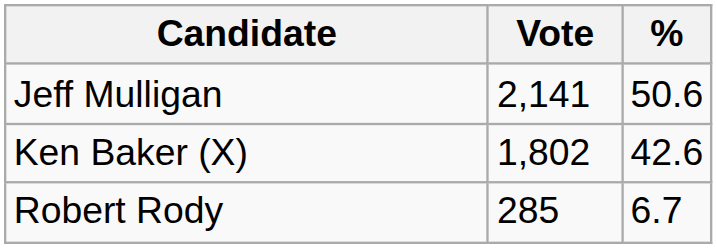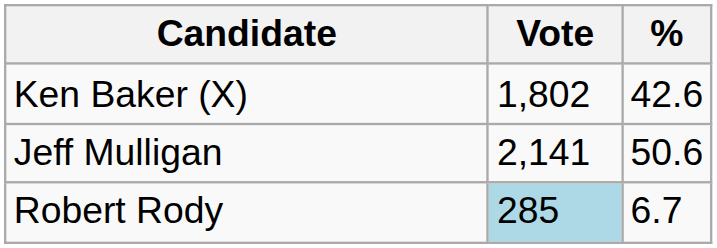 <table class="wikitable">
 <tr>
 <th bgcolor="#DDDDFF" width="200px">Candidate</th>
 <th bgcolor="#DDDDFF" width="50px">Vote</th>
 <th bgcolor="#DDDDFF" width="30px">%</th>
 </tr>
 <tr>
+<td>Ken Baker (X)</td>
+<td>1,802</td>
+<td>42.6</td>
+</tr>
+<tr>
 <td>Jeff Mulligan</td>
 <td>2,141</td>
 <td>50.6</td>
 </tr>
 <tr>
-<td>Ken Baker (X)</td>
-<td>1,802</td>
-<td>42.6</td>
-</tr>
-<tr>
 <td>Robert Rody</td>
-<td>285</td>
+<td style="background: lightblue;">285</td>
 <td>6.7</td>
 </tr>
 </table>
